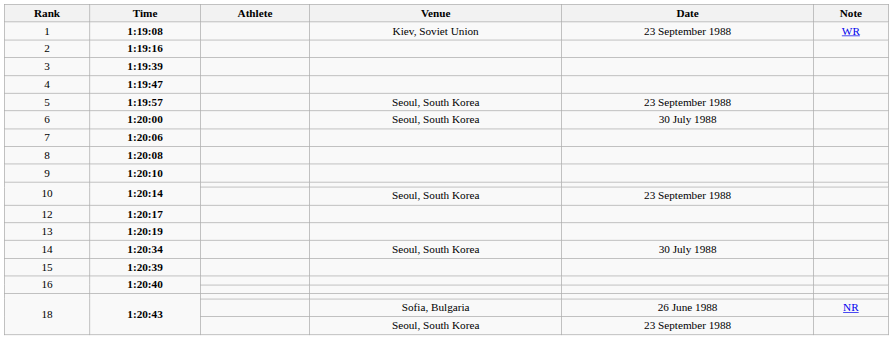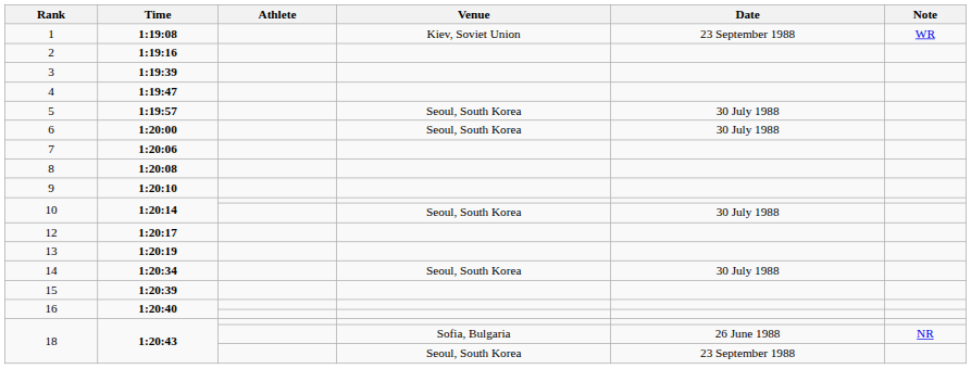 <table class="wikitable" style="text-align:center;width:100%">
 <tr>
 <th>Rank</th>
 <th>Time</th>
 <th>Athlete</th>
 <th>Venue</th>
 <th>Date</th>
 <th>Note</th>
 </tr>
 <tr>
 <td>1</td>
 <td><strong>1:19:08</strong></td>
 <td align=left></td>
 <td>Kiev, Soviet Union</td>
 <td>23 September 1988</td>
 <td><a href='#'>WR</a></td>
 </tr>
 <tr>
 <td>2</td>
 <td><strong>1:19:16</strong></td>
 <td align=left></td>
 <td></td>
 <td></td>
 <td></td>
 </tr>
 <tr>
 <td>3</td>
 <td><strong>1:19:39</strong></td>
 <td align=left></td>
 <td></td>
 <td></td>
 <td></td>
 </tr>
 <tr>
 <td>4</td>
 <td><strong>1:19:47</strong></td>
 <td align=left></td>
 <td></td>
 <td></td>
 <td></td>
 </tr>
 <tr>
 <td>5</td>
 <td><strong>1:19:57</strong></td>
 <td align=left></td>
 <td>Seoul, South Korea</td>
-<td>23 September 1988</td>
+<td>30 July 1988</td>
 <td></td>
 </tr>
 <tr>
 <td>6</td>
 <td><strong>1:20:00</strong></td>
 <td align=left></td>
 <td>Seoul, South Korea</td>
 <td>30 July 1988</td>
 <td></td>
 </tr>
 <tr>
 <td>7</td>
 <td><strong>1:20:06</strong></td>
 <td align=left></td>
 <td></td>
 <td></td>
 <td></td>
 </tr>
 <tr>
 <td>8</td>
 <td><strong>1:20:08</strong></td>
 <td align=left></td>
 <td></td>
 <td></td>
 <td></td>
 </tr>
 <tr>
 <td>9</td>
 <td><strong>1:20:10</strong></td>
 <td align=left></td>
 <td></td>
 <td></td>
 <td></td>
 </tr>
 <tr>
 <td rowspan=2>10</td>
 <td rowspan=2><strong>1:20:14</strong></td>
 <td align=left></td>
 <td></td>
 <td></td>
 <td></td>
 </tr>
 <tr>
 <td align=left></td>
 <td>Seoul, South Korea</td>
-<td>23 September 1988</td>
+<td>30 July 1988</td>
 <td></td>
 </tr>
 <tr>
 <td>12</td>
 <td><strong>1:20:17</strong></td>
 <td align=left></td>
 <td></td>
 <td></td>
 <td></td>
 </tr>
 <tr>
 <td>13</td>
 <td><strong>1:20:19</strong></td>
 <td align=left></td>
 <td></td>
 <td></td>
 <td></td>
 </tr>
 <tr>
 <td>14</td>
 <td><strong>1:20:34</strong></td>
 <td align=left></td>
 <td>Seoul, South Korea</td>
 <td>30 July 1988</td>
 <td></td>
 </tr>
 <tr>
 <td>15</td>
 <td><strong>1:20:39</strong></td>
 <td align=left></td>
 <td></td>
 <td></td>
 <td></td>
 </tr>
 <tr>
 <td rowspan=2>16</td>
 <td rowspan=2><strong>1:20:40</strong></td>
 <td align=left></td>
 <td></td>
 <td></td>
 <td></td>
 </tr>
 <tr>
 <td align=left></td>
 <td></td>
 <td></td>
 <td></td>
 </tr>
 <tr>
 <td rowspan=3>18</td>
 <td rowspan=3><strong>1:20:43</strong></td>
 <td align=left></td>
 <td></td>
 <td></td>
 <td></td>
 </tr>
 <tr>
 <td align=left></td>
 <td>Sofia, Bulgaria</td>
 <td>26 June 1988</td>
 <td><a href='#'>NR</a></td>
 </tr>
 <tr>
 <td align=left></td>
 <td>Seoul, South Korea</td>
 <td>23 September 1988</td>
 <td></td>
 </tr>
 </table>
